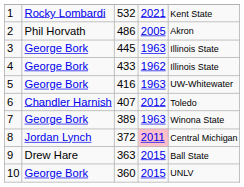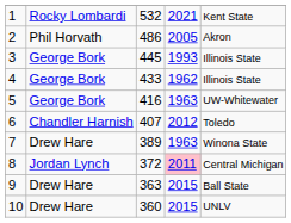 <table class="wikitable">
 <tr>
 </tr>
 <tr>
 <td>1</td>
 <td><a href='#'>Rocky Lombardi</a></td>
 <td>532</td>
 <td><a href='#'>2021</a></td>
 <td style="font-size:80%;">Kent State</td>
 </tr>
 <tr>
 <td>2</td>
 <td>Phil Horvath</td>
 <td>486</td>
 <td><a href='#'>2005</a></td>
 <td style="font-size:80%;">Akron</td>
 </tr>
 <tr>
 <td>3</td>
 <td><a href='#'>George Bork</a></td>
 <td>445</td>
-<td><a href='#'>1963</a></td>
+<td><a href='#'>1993</a></td>
 <td style="font-size:80%;">Illinois State</td>
 </tr>
 <tr>
 <td>4</td>
 <td><a href='#'>George Bork</a></td>
 <td>433</td>
 <td><a href='#'>1962</a></td>
 <td style="font-size:80%;">Illinois State</td>
 </tr>
 <tr>
 <td>5</td>
 <td><a href='#'>George Bork</a></td>
 <td>416</td>
 <td><a href='#'>1963</a></td>
 <td style="font-size:80%;">UW-Whitewater</td>
 </tr>
 <tr>
 <td>6</td>
 <td><a href='#'>Chandler Harnish</a></td>
 <td>407</td>
 <td><a href='#'>2012</a></td>
 <td style="font-size:80%;">Toledo</td>
 </tr>
 <tr>
 <td>7</td>
-<td><a href='#'>George Bork</a></td>
+<td>Drew Hare</td>
 <td>389</td>
 <td><a href='#'>1963</a></td>
 <td style="font-size:80%;">Winona State</td>
 </tr>
 <tr>
 <td>8</td>
 <td><a href='#'>Jordan Lynch</a></td>
 <td>372</td>
 <td style="background: pink;"><a href='#'>2011</a></td>
 <td style="font-size:80%;">Central Michigan</td>
 </tr>
 <tr>
 <td>9</td>
 <td>Drew Hare</td>
 <td>363</td>
 <td><a href='#'>2015</a></td>
 <td style="font-size:80%;">Ball State</td>
 </tr>
 <tr>
 <td>10</td>
-<td><a href='#'>George Bork</a></td>
+<td>Drew Hare</td>
 <td>360</td>
 <td><a href='#'>2015</a></td>
 <td style="font-size:80%;">UNLV</td>
 </tr>
 </table>
